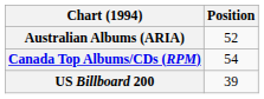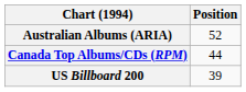 <table class="wikitable plainrowheaders sortable" style="text-align:center">
 <tr>
 <th scope="col">Chart (1994)</th>
 <th scope="col">Position</th>
 </tr>
 <tr>
 <th scope="row">Australian Albums (ARIA)</th>
 <td>52</td>
 </tr>
 <tr>
 <th scope="row"><a href='#'>Canada Top Albums/CDs (<em>RPM</em>)</a></th>
-<td>54</td>
+<td>44</td>
 </tr>
 <tr>
 <th scope="row">US <em>Billboard</em> 200</th>
 <td>39</td>
 </tr>
 </table>
